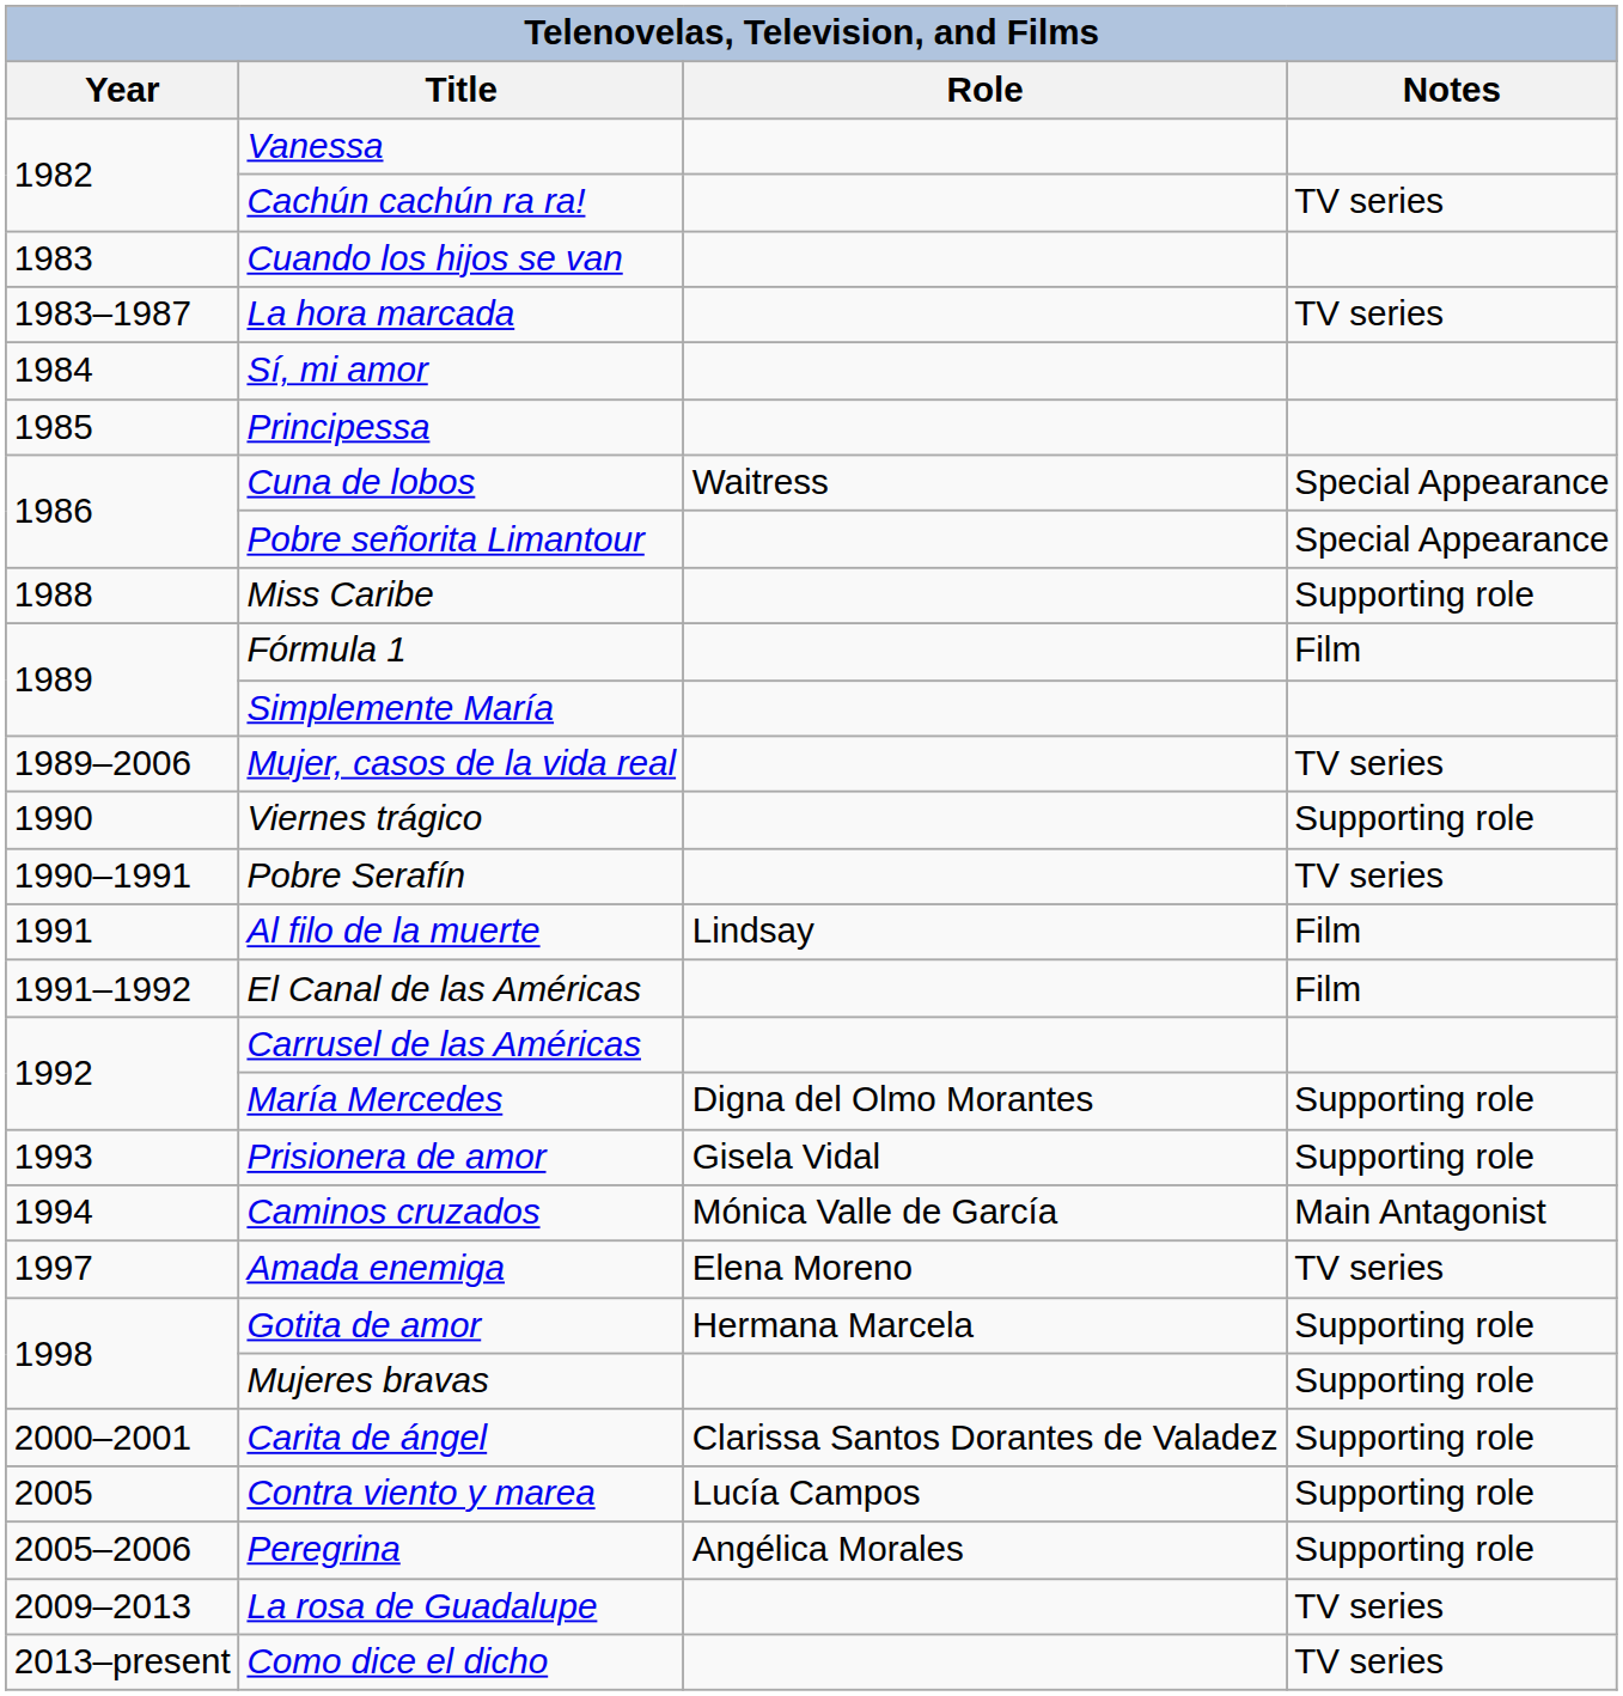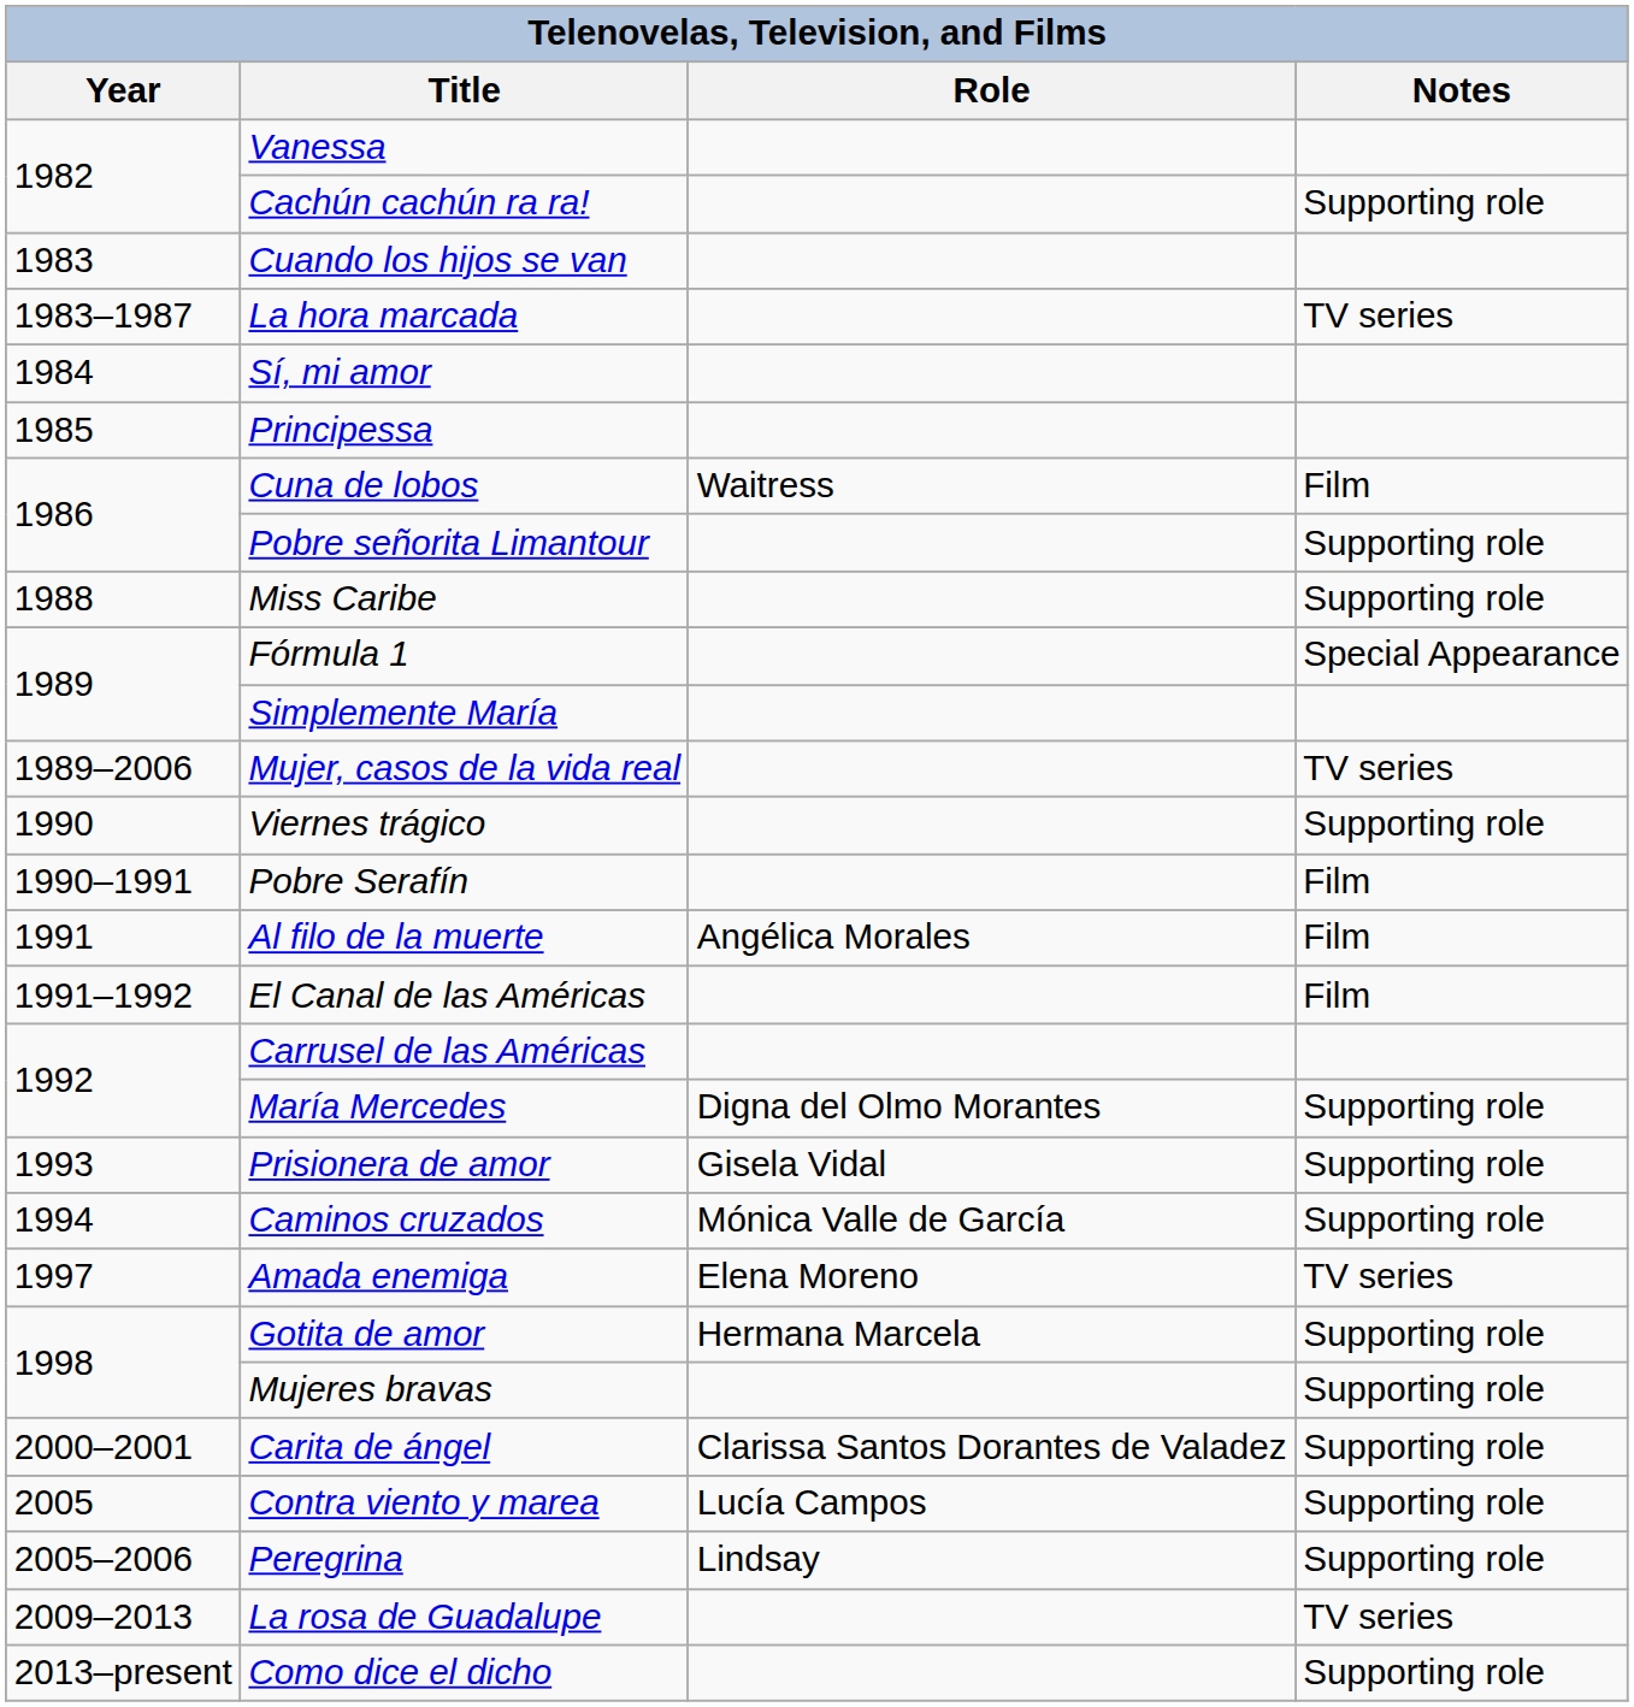 <table class="wikitable">
 <tr>
 <th colspan="5" style="background:LightSteelBlue;">Telenovelas, Television, and Films</th>
 </tr>
 <tr>
 <th>Year</th>
 <th>Title</th>
 <th>Role</th>
 <th>Notes</th>
 </tr>
 <tr>
 <td rowspan=2>1982</td>
 <td><em><a href='#'>Vanessa</a></em></td>
 <td></td>
 <td></td>
 </tr>
 <tr>
 <td><em><a href='#'>Cachún cachún ra ra!</a></em></td>
 <td></td>
-<td>TV series</td>
+<td>Supporting role</td>
 </tr>
 <tr>
 <td>1983</td>
 <td><em><a href='#'>Cuando los hijos se van</a></em></td>
 <td></td>
 <td></td>
 </tr>
 <tr>
 <td>1983–1987</td>
 <td><em><a href='#'>La hora marcada</a></em></td>
 <td></td>
 <td>TV series</td>
 </tr>
 <tr>
 <td>1984</td>
 <td><em><a href='#'>Sí, mi amor</a></em></td>
 <td></td>
 <td></td>
 </tr>
 <tr>
 <td>1985</td>
 <td><em><a href='#'>Principessa</a></em></td>
 <td></td>
 <td></td>
 </tr>
 <tr>
 <td rowspan=2>1986</td>
 <td><em><a href='#'>Cuna de lobos</a></em></td>
 <td>Waitress</td>
-<td>Special Appearance</td>
+<td>Film</td>
 </tr>
 <tr>
 <td><em><a href='#'>Pobre señorita Limantour</a></em></td>
 <td></td>
-<td>Special Appearance</td>
+<td>Supporting role</td>
 </tr>
 <tr>
 <td>1988</td>
 <td><em>Miss Caribe</em></td>
 <td></td>
 <td>Supporting role</td>
 </tr>
 <tr>
 <td rowspan=2>1989</td>
 <td><em>Fórmula 1</em></td>
 <td></td>
-<td>Film</td>
+<td>Special Appearance</td>
 </tr>
 <tr>
 <td><em><a href='#'>Simplemente María</a></em></td>
 <td></td>
 <td></td>
 </tr>
 <tr>
 <td>1989–2006</td>
 <td><em><a href='#'>Mujer, casos de la vida real</a></em></td>
 <td></td>
 <td>TV series</td>
 </tr>
 <tr>
 <td>1990</td>
 <td><em>Viernes trágico</em></td>
 <td></td>
 <td>Supporting role</td>
 </tr>
 <tr>
 <td>1990–1991</td>
 <td><em>Pobre Serafín</em></td>
 <td></td>
-<td>TV series</td>
+<td>Film</td>
 </tr>
 <tr>
 <td>1991</td>
 <td><em><a href='#'>Al filo de la muerte</a></em></td>
-<td>Lindsay</td>
+<td>Angélica Morales</td>
 <td>Film</td>
 </tr>
 <tr>
 <td>1991–1992</td>
 <td><em>El Canal de las Américas</em></td>
 <td></td>
 <td>Film</td>
 </tr>
 <tr>
 <td rowspan=2>1992</td>
 <td><em><a href='#'>Carrusel de las Américas</a></em></td>
 <td></td>
 <td></td>
 </tr>
 <tr>
 <td><em><a href='#'>María Mercedes</a></em></td>
 <td>Digna del Olmo Morantes</td>
 <td>Supporting role</td>
 </tr>
 <tr>
 <td>1993</td>
 <td><em><a href='#'>Prisionera de amor</a></em></td>
 <td>Gisela Vidal</td>
 <td>Supporting role</td>
 </tr>
 <tr>
 <td>1994</td>
 <td><em><a href='#'>Caminos cruzados</a></em></td>
 <td>Mónica Valle de García</td>
-<td>Main Antagonist</td>
+<td>Supporting role</td>
 </tr>
 <tr>
 <td>1997</td>
 <td><em><a href='#'>Amada enemiga</a></em></td>
 <td>Elena Moreno</td>
 <td>TV series</td>
 </tr>
 <tr>
 <td rowspan=2>1998</td>
 <td><em><a href='#'>Gotita de amor</a></em></td>
 <td>Hermana Marcela</td>
 <td>Supporting role</td>
 </tr>
 <tr>
 <td><em>Mujeres bravas</em></td>
 <td></td>
 <td>Supporting role</td>
 </tr>
 <tr>
 <td>2000–2001</td>
 <td><em><a href='#'>Carita de ángel</a></em></td>
 <td>Clarissa Santos Dorantes de Valadez</td>
 <td>Supporting role</td>
 </tr>
 <tr>
 <td>2005</td>
 <td><em><a href='#'>Contra viento y marea</a></em></td>
 <td>Lucía Campos</td>
 <td>Supporting role</td>
 </tr>
 <tr>
 <td>2005–2006</td>
 <td><em><a href='#'>Peregrina</a></em></td>
-<td>Angélica Morales</td>
+<td>Lindsay</td>
 <td>Supporting role</td>
 </tr>
 <tr>
 <td>2009–2013</td>
 <td><em><a href='#'>La rosa de Guadalupe</a></em></td>
 <td></td>
 <td>TV series</td>
 </tr>
 <tr>
 <td>2013–present</td>
 <td><em><a href='#'>Como dice el dicho</a></em></td>
 <td></td>
-<td>TV series</td>
+<td>Supporting role</td>
 </tr>
 </table>
